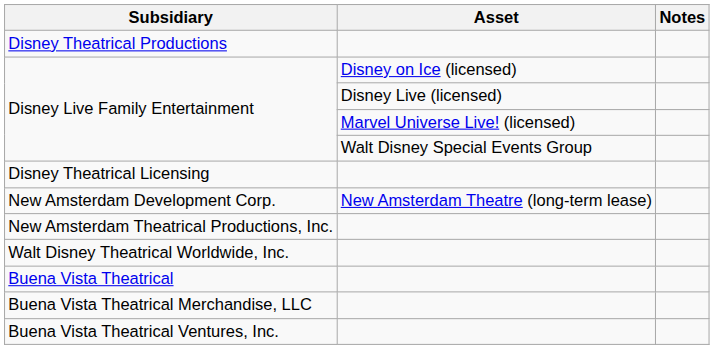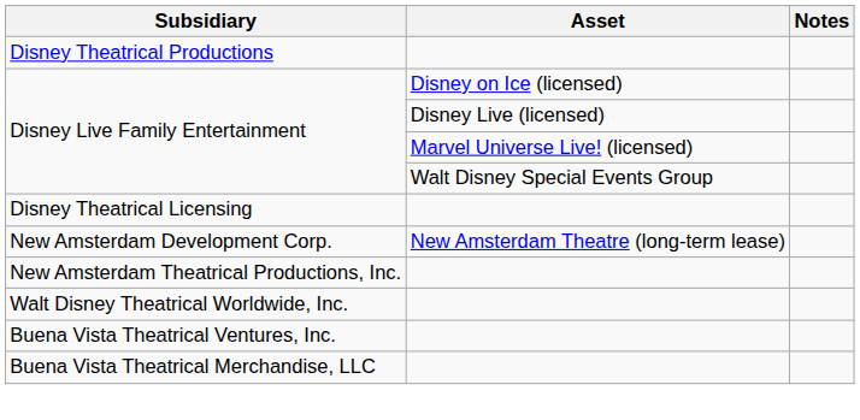 <table class="wikitable">
 <tr>
 <th>Subsidiary</th>
 <th>Asset</th>
 <th>Notes</th>
 </tr>
 <tr>
 <td><a href='#'>Disney Theatrical Productions</a></td>
 <td></td>
 <td></td>
 </tr>
 <tr>
 <td rowspan="4">Disney Live Family Entertainment</td>
 <td><a href='#'>Disney on Ice</a> (licensed)</td>
 <td></td>
 </tr>
 <tr>
 <td>Disney Live (licensed)</td>
 <td></td>
 </tr>
 <tr>
 <td><a href='#'>Marvel Universe Live!</a> (licensed)</td>
 <td></td>
 </tr>
 <tr>
 <td>Walt Disney Special Events Group</td>
 <td></td>
 </tr>
 <tr>
 <td>Disney Theatrical Licensing</td>
 <td></td>
 <td></td>
 </tr>
 <tr>
 <td>New Amsterdam Development Corp.</td>
 <td><a href='#'>New Amsterdam Theatre</a> (long-term lease)</td>
 <td></td>
 </tr>
 <tr>
 <td>New Amsterdam Theatrical Productions, Inc.</td>
 <td></td>
 <td></td>
 </tr>
 <tr>
 <td>Walt Disney Theatrical Worldwide, Inc.</td>
 <td></td>
 <td></td>
 </tr>
 <tr>
-<td><a href='#'>Buena Vista Theatrical</a></td>
+<td>Buena Vista Theatrical Ventures, Inc.</td>
 <td></td>
 <td></td>
 </tr>
 <tr>
 <td>Buena Vista Theatrical Merchandise, LLC</td>
 <td></td>
 <td></td>
 </tr>
-<tr>
-<td>Buena Vista Theatrical Ventures, Inc.</td>
-<td></td>
-<td></td>
-</tr>
 </table>
